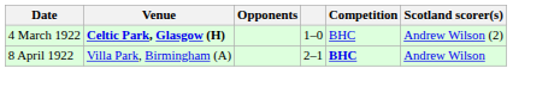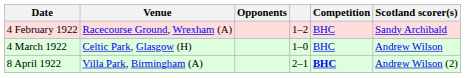 <table class="wikitable">
 <tr>
 <th>Date</th>
 <th>Venue</th>
 <th>Opponents</th>
 <th></th>
 <th>Competition</th>
 <th>Scotland scorer(s)</th>
 </tr>
+<tr bgcolor=#ffdddd>
+<td>4 February 1922</td>
+<td><a href='#'>Racecourse Ground</a>, <a href='#'>Wrexham</a> (A)</td>
+<td></td>
+<td align=center>1–2</td>
+<td><a href='#'>BHC</a></td>
+<td><a href='#'>Sandy Archibald</a></td>
+</tr>
 <tr bgcolor=#ddffdd>
 <td>4 March 1922</td>
-<td><strong><a href='#'>Celtic Park</a>, <a href='#'>Glasgow</a> (H)</strong></td>
+<td><a href='#'>Celtic Park</a>, <a href='#'>Glasgow</a> (H)</td>
 <td></td>
 <td align=center>1–0</td>
 <td><a href='#'>BHC</a></td>
-<td><a href='#'>Andrew Wilson</a> (2)</td>
+<td><a href='#'>Andrew Wilson</a></td>
 </tr>
 <tr bgcolor=#ddffdd>
 <td>8 April 1922</td>
 <td><a href='#'>Villa Park</a>, <a href='#'>Birmingham</a> (A)</td>
 <td></td>
 <td align=center>2–1</td>
 <td><strong><a href='#'>BHC</a></strong></td>
-<td><a href='#'>Andrew Wilson</a></td>
+<td><a href='#'>Andrew Wilson</a> (2)</td>
 </tr>
 </table>
